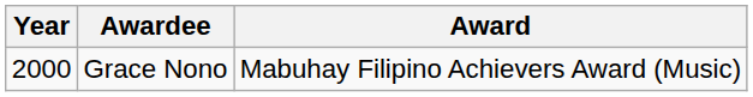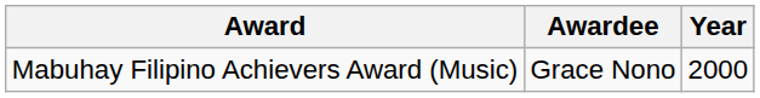 <table class="wikitable" style="text-align: center;">
 <tr>
+<th>Award</th>
+<th>Awardee</th>
 <th>Year</th>
-<th>Awardee</th>
-<th>Award</th>
 </tr>
 <tr>
+<td>Mabuhay Filipino Achievers Award (Music)</td>
+<td>Grace Nono</td>
 <td>2000</td>
-<td>Grace Nono</td>
-<td>Mabuhay Filipino Achievers Award (Music)</td>
 </tr>
 </table>
